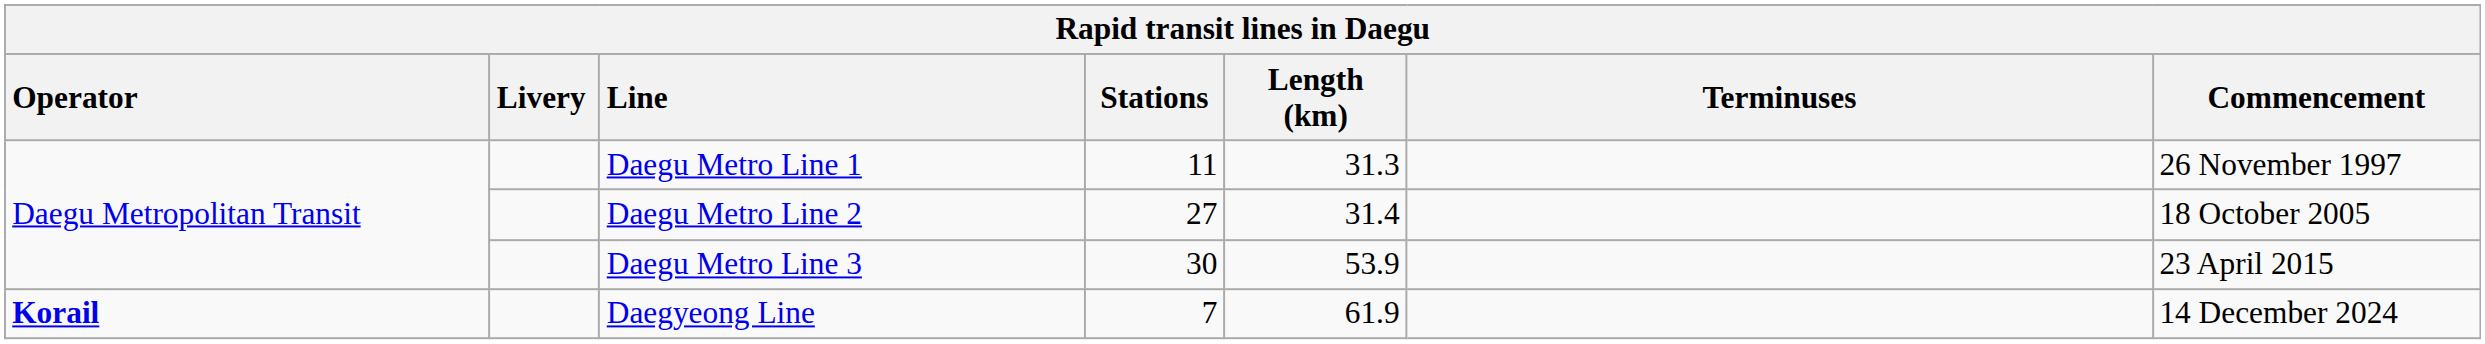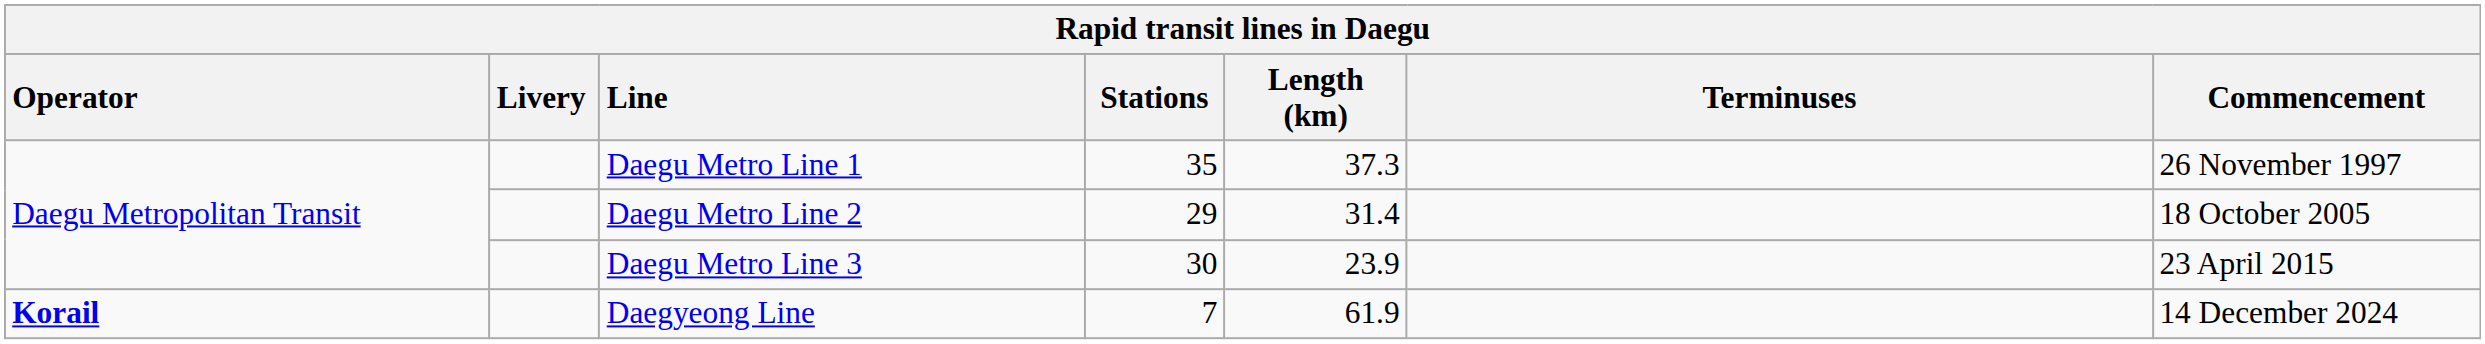 <table class="wikitable sortable collapsible" style="width:100%">
 <tr>
 <th colspan=7>Rapid transit lines in Daegu</th>
 </tr>
 <tr>
 <th style="text-align:left" scope="col" width="225">Operator</th>
 <th style="text-align:left" scope="col" width="43">Livery</th>
 <th style="text-align:left" scope="col" width="225">Line</th>
 <th scope="col" width="60">Stations</th>
 <th scope="col" width="80">Length (km)</th>
 <th scope="col" width="350">Terminuses</th>
 <th scope="col" width="150">Commencement</th>
 </tr>
 <tr>
 <td rowspan=3 style="text-align:left"><a href='#'>Daegu Metropolitan Transit</a></td>
 <td></td>
 <td><a href='#'>Daegu Metro Line 1</a></td>
-<td style="text-align:right">11</td>
-<td style="text-align:right">31.3</td>
+<td style="text-align:right">35</td>
+<td style="text-align:right">37.3</td>
 <td style="text-align:left"></td>
 <td style="text-align:left">26 November 1997</td>
 </tr>
 <tr>
 <td></td>
 <td><a href='#'>Daegu Metro Line 2</a></td>
-<td style="text-align:right">27</td>
+<td style="text-align:right">29</td>
 <td style="text-align:right">31.4</td>
 <td style="text-align:left"></td>
 <td style="text-align:left">18 October 2005</td>
 </tr>
 <tr>
 <td></td>
 <td><a href='#'>Daegu Metro Line 3</a></td>
 <td style="text-align:right">30</td>
-<td style="text-align:right">53.9</td>
+<td style="text-align:right">23.9</td>
 <td style="text-align:left"></td>
 <td style="text-align:left">23 April 2015</td>
 </tr>
 <tr>
 <td style="text-align:left"><strong><a href='#'>Korail</a></strong></td>
 <td></td>
 <td><a href='#'>Daegyeong Line</a></td>
 <td style="text-align:right">7</td>
 <td style="text-align:right">61.9</td>
 <td style="text-align:left"></td>
 <td style="text-align:left">14 December 2024</td>
 </tr>
 </table>
